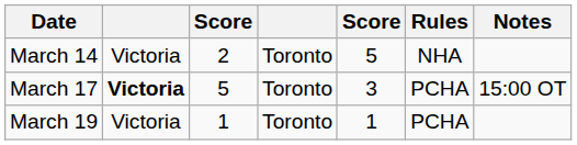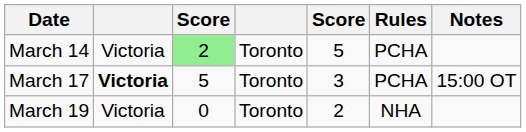 <table class="wikitable" style="text-align:center;">
 <tr>
 <th>Date</th>
 <th></th>
 <th>Score</th>
 <th></th>
 <th>Score</th>
 <th>Rules</th>
 <th>Notes</th>
 </tr>
 <tr>
 <td>March 14</td>
 <td>Victoria</td>
-<td>2</td>
+<td style="background: lightgreen;">2</td>
 <td>Toronto</td>
 <td>5</td>
-<td>NHA</td>
+<td>PCHA</td>
 </tr>
 <tr>
 <td>March 17</td>
 <td><strong>Victoria</strong></td>
 <td>5</td>
 <td>Toronto</td>
 <td>3</td>
 <td>PCHA</td>
 <td>15:00 OT</td>
 </tr>
 <tr>
 <td>March 19</td>
 <td>Victoria</td>
-<td>1</td>
+<td>0</td>
 <td>Toronto</td>
-<td>1</td>
-<td>PCHA</td>
+<td>2</td>
+<td>NHA</td>
 </tr>
 </table>
